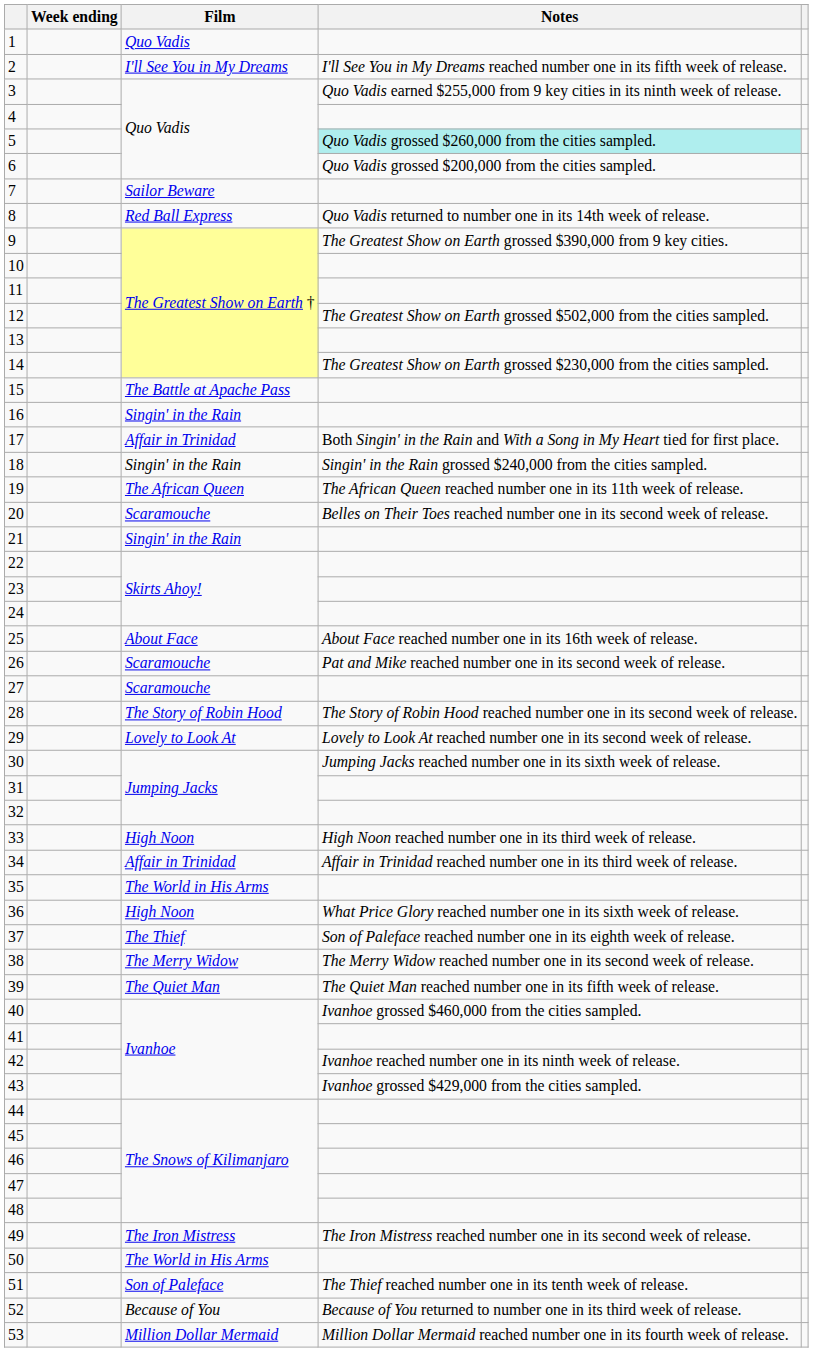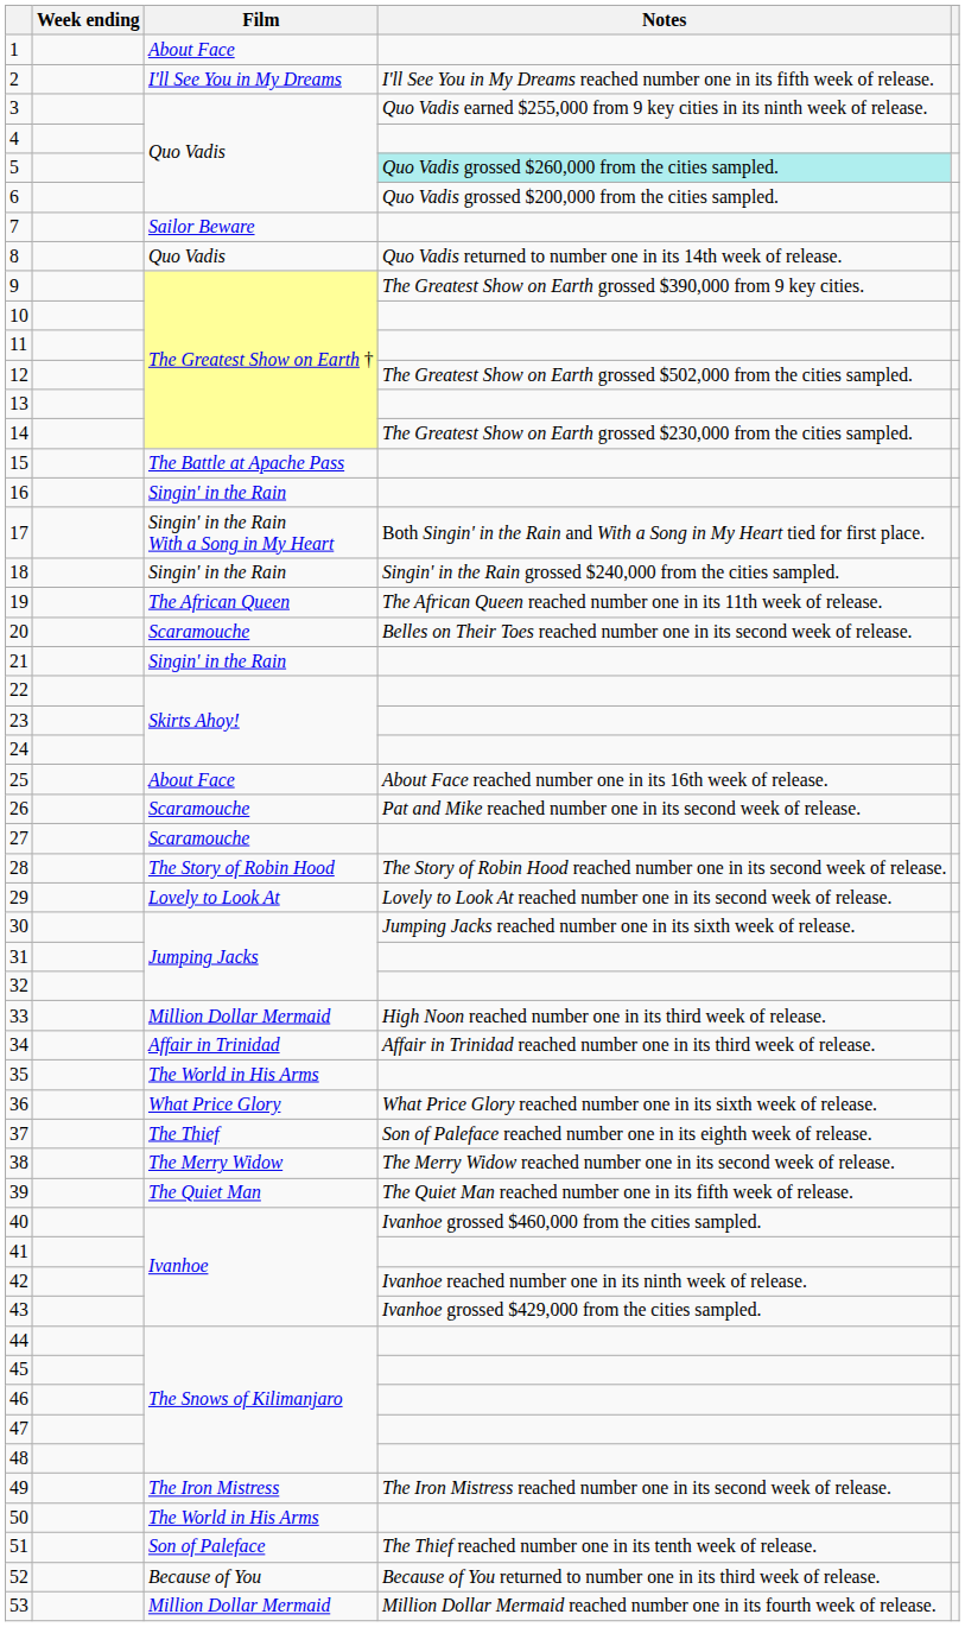 <table class="wikitable sortable">
 <tr>
 <th></th>
 <th>Week ending</th>
 <th>Film</th>
 <th>Notes</th>
 <th class="unsortable"></th>
 </tr>
 <tr>
 <td>1</td>
 <td></td>
-<td><em><a href='#'>Quo Vadis</a></em></td>
+<td><em><a href='#'>About Face</a></em></td>
 <td></td>
 <td></td>
 </tr>
 <tr>
 <td>2</td>
 <td></td>
 <td><em><a href='#'>I'll See You in My Dreams</a></em></td>
 <td><em>I'll See You in My Dreams</em> reached number one in its fifth week of release.</td>
 <td></td>
 </tr>
 <tr>
 <td>3</td>
 <td></td>
 <td rowspan="4"><em>Quo Vadis</em></td>
 <td><em>Quo Vadis</em> earned $255,000 from 9 key cities in its ninth week of release.</td>
 <td></td>
 </tr>
 <tr>
 <td>4</td>
 <td></td>
 <td></td>
 <td></td>
 </tr>
 <tr>
 <td>5</td>
 <td></td>
 <td style="background: paleturquoise;"><em>Quo Vadis</em> grossed $260,000 from the cities sampled.</td>
 <td></td>
 </tr>
 <tr>
 <td>6</td>
 <td></td>
 <td><em>Quo Vadis</em> grossed $200,000 from the cities sampled.</td>
 <td></td>
 </tr>
 <tr>
 <td>7</td>
 <td></td>
 <td><em><a href='#'>Sailor Beware</a></em></td>
 <td></td>
 <td></td>
 </tr>
 <tr>
 <td>8</td>
 <td></td>
-<td><em><a href='#'>Red Ball Express</a></em></td>
+<td><em>Quo Vadis</em></td>
 <td><em>Quo Vadis</em> returned to number one in its 14th week of release.</td>
 <td></td>
 </tr>
 <tr>
 <td>9</td>
 <td></td>
 <td rowspan="6" style="background-color:#FFFF99"><em><a href='#'>The Greatest Show on Earth</a></em> †</td>
 <td><em>The Greatest Show on Earth</em> grossed $390,000 from 9 key cities.</td>
 <td></td>
 </tr>
 <tr>
 <td>10</td>
 <td></td>
 <td></td>
 <td></td>
 </tr>
 <tr>
 <td>11</td>
 <td></td>
 <td></td>
 <td></td>
 </tr>
 <tr>
 <td>12</td>
 <td></td>
 <td><em>The Greatest Show on Earth</em> grossed $502,000 from the cities sampled.</td>
 <td></td>
 </tr>
 <tr>
 <td>13</td>
 <td></td>
 <td></td>
 <td></td>
 </tr>
 <tr>
 <td>14</td>
 <td></td>
 <td><em>The Greatest Show on Earth</em> grossed $230,000 from the cities sampled.</td>
 <td></td>
 </tr>
 <tr>
 <td>15</td>
 <td></td>
 <td><em><a href='#'>The Battle at Apache Pass</a></em></td>
 <td></td>
 <td></td>
 </tr>
 <tr>
 <td>16</td>
 <td></td>
 <td><em><a href='#'>Singin' in the Rain</a></em></td>
 <td></td>
 <td></td>
 </tr>
 <tr>
 <td>17</td>
 <td></td>
-<td><em><a href='#'>Affair in Trinidad</a></em></td>
+<td><em>Singin' in the Rain</em><br><em><a href='#'>With a Song in My Heart</a></em></td>
 <td>Both <em>Singin' in the Rain</em> and <em>With a Song in My Heart</em> tied for first place.</td>
 <td></td>
 </tr>
 <tr>
 <td>18</td>
 <td></td>
 <td><em>Singin' in the Rain</em></td>
 <td><em>Singin' in the Rain</em> grossed $240,000 from the cities sampled.</td>
 <td></td>
 </tr>
 <tr>
 <td>19</td>
 <td></td>
 <td><em><a href='#'>The African Queen</a></em></td>
 <td><em>The African Queen</em> reached number one in its 11th week of release.</td>
 <td></td>
 </tr>
 <tr>
 <td>20</td>
 <td></td>
 <td><em><a href='#'>Scaramouche</a></em></td>
 <td><em>Belles on Their Toes</em> reached number one in its second week of release.</td>
 <td></td>
 </tr>
 <tr>
 <td>21</td>
 <td></td>
 <td><em><a href='#'>Singin' in the Rain</a></em></td>
 <td></td>
 <td></td>
 </tr>
 <tr>
 <td>22</td>
 <td></td>
 <td rowspan="3"><em><a href='#'>Skirts Ahoy!</a></em></td>
 <td></td>
 <td></td>
 </tr>
 <tr>
 <td>23</td>
 <td></td>
 <td></td>
 <td></td>
 </tr>
 <tr>
 <td>24</td>
 <td></td>
 <td></td>
 <td></td>
 </tr>
 <tr>
 <td>25</td>
 <td></td>
 <td><em><a href='#'>About Face</a></em></td>
 <td><em>About Face</em> reached number one in its 16th week of release.</td>
 <td></td>
 </tr>
 <tr>
 <td>26</td>
 <td></td>
 <td><em><a href='#'>Scaramouche</a></em></td>
 <td><em>Pat and Mike</em> reached number one in its second week of release.</td>
 <td></td>
 </tr>
 <tr>
 <td>27</td>
 <td></td>
 <td><em><a href='#'>Scaramouche</a></em></td>
 <td></td>
 <td></td>
 </tr>
 <tr>
 <td>28</td>
 <td></td>
 <td><em><a href='#'>The Story of Robin Hood</a></em></td>
 <td><em>The Story of Robin Hood</em> reached number one in its second week of release.</td>
 <td></td>
 </tr>
 <tr>
 <td>29</td>
 <td></td>
 <td><em><a href='#'>Lovely to Look At</a></em></td>
 <td><em>Lovely to Look At</em> reached number one in its second week of release.</td>
 <td></td>
 </tr>
 <tr>
 <td>30</td>
 <td></td>
 <td rowspan="3"><em><a href='#'>Jumping Jacks</a></em></td>
 <td><em>Jumping Jacks</em> reached number one in its sixth week of release.</td>
 <td></td>
 </tr>
 <tr>
 <td>31</td>
 <td></td>
 <td></td>
 <td></td>
 </tr>
 <tr>
 <td>32</td>
 <td></td>
 <td></td>
 <td></td>
 </tr>
 <tr>
 <td>33</td>
 <td></td>
-<td><em><a href='#'>High Noon</a></em></td>
+<td><em><a href='#'>Million Dollar Mermaid</a></em></td>
 <td><em>High Noon</em> reached number one in its third week of release.</td>
 <td></td>
 </tr>
 <tr>
 <td>34</td>
 <td></td>
 <td><em><a href='#'>Affair in Trinidad</a></em></td>
 <td><em>Affair in Trinidad</em> reached number one in its third week of release.</td>
 <td></td>
 </tr>
 <tr>
 <td>35</td>
 <td></td>
 <td><em><a href='#'>The World in His Arms</a></em></td>
 <td></td>
 <td></td>
 </tr>
 <tr>
 <td>36</td>
 <td></td>
-<td><em><a href='#'>High Noon</a></em></td>
+<td><em><a href='#'>What Price Glory</a></em></td>
 <td><em>What Price Glory</em> reached number one in its sixth week of release.</td>
 <td></td>
 </tr>
 <tr>
 <td>37</td>
 <td></td>
 <td><em><a href='#'>The Thief</a></em></td>
 <td><em>Son of Paleface</em> reached number one in its eighth week of release.</td>
 <td></td>
 </tr>
 <tr>
 <td>38</td>
 <td></td>
 <td><em><a href='#'>The Merry Widow</a></em></td>
 <td><em>The Merry Widow</em> reached number one in its second week of release.</td>
 <td></td>
 </tr>
 <tr>
 <td>39</td>
 <td></td>
 <td><em><a href='#'>The Quiet Man</a></em></td>
 <td><em>The Quiet Man</em> reached number one in its fifth week of release.</td>
 <td></td>
 </tr>
 <tr>
 <td>40</td>
 <td></td>
 <td rowspan="4"><em><a href='#'>Ivanhoe</a></em></td>
 <td><em>Ivanhoe</em> grossed $460,000 from the cities sampled.</td>
 <td></td>
 </tr>
 <tr>
 <td>41</td>
 <td></td>
 <td></td>
 <td></td>
 </tr>
 <tr>
 <td>42</td>
 <td></td>
 <td><em>Ivanhoe</em> reached number one in its ninth week of release.</td>
 <td></td>
 </tr>
 <tr>
 <td>43</td>
 <td></td>
 <td><em>Ivanhoe</em> grossed $429,000 from the cities sampled.</td>
 <td></td>
 </tr>
 <tr>
 <td>44</td>
 <td></td>
 <td rowspan="5"><em><a href='#'>The Snows of Kilimanjaro</a></em></td>
 <td></td>
 <td></td>
 </tr>
 <tr>
 <td>45</td>
 <td></td>
 <td></td>
 <td></td>
 </tr>
 <tr>
 <td>46</td>
 <td></td>
 <td></td>
 <td></td>
 </tr>
 <tr>
 <td>47</td>
 <td></td>
 <td></td>
 <td></td>
 </tr>
 <tr>
 <td>48</td>
 <td></td>
 <td></td>
 <td></td>
 </tr>
 <tr>
 <td>49</td>
 <td></td>
 <td><em><a href='#'>The Iron Mistress</a></em></td>
 <td><em>The Iron Mistress</em> reached number one in its second week of release.</td>
 <td></td>
 </tr>
 <tr>
 <td>50</td>
 <td></td>
 <td><em><a href='#'>The World in His Arms</a></em></td>
 <td></td>
 <td></td>
 </tr>
 <tr>
 <td>51</td>
 <td></td>
 <td><em><a href='#'>Son of Paleface</a></em></td>
 <td><em>The Thief</em> reached number one in its tenth week of release.</td>
 <td></td>
 </tr>
 <tr>
 <td>52</td>
 <td></td>
 <td><em>Because of You</em></td>
 <td><em>Because of You</em> returned to number one in its third week of release.</td>
 <td></td>
 </tr>
 <tr>
 <td>53</td>
 <td></td>
 <td><em><a href='#'>Million Dollar Mermaid</a></em></td>
 <td><em>Million Dollar Mermaid</em> reached number one in its fourth week of release.</td>
 <td></td>
 </tr>
 </table>
